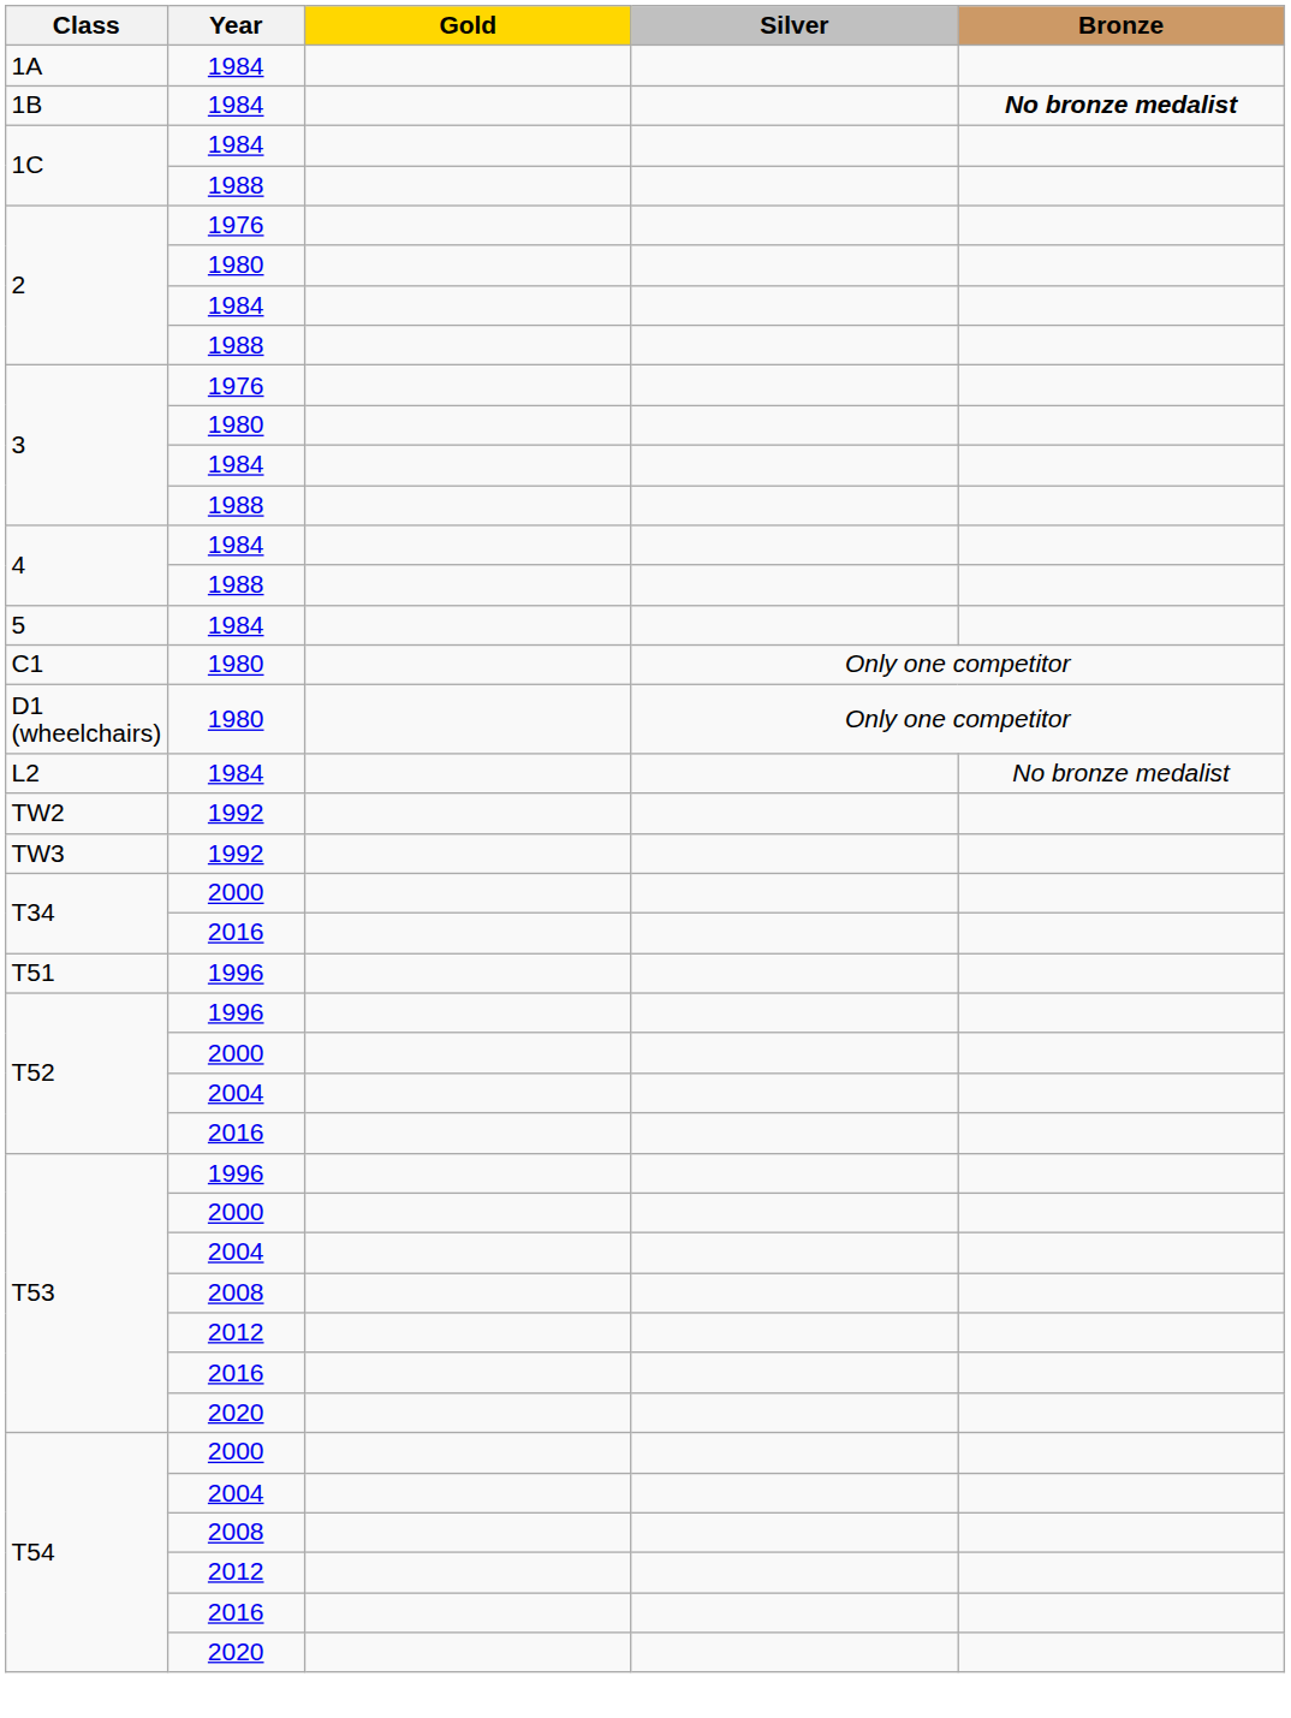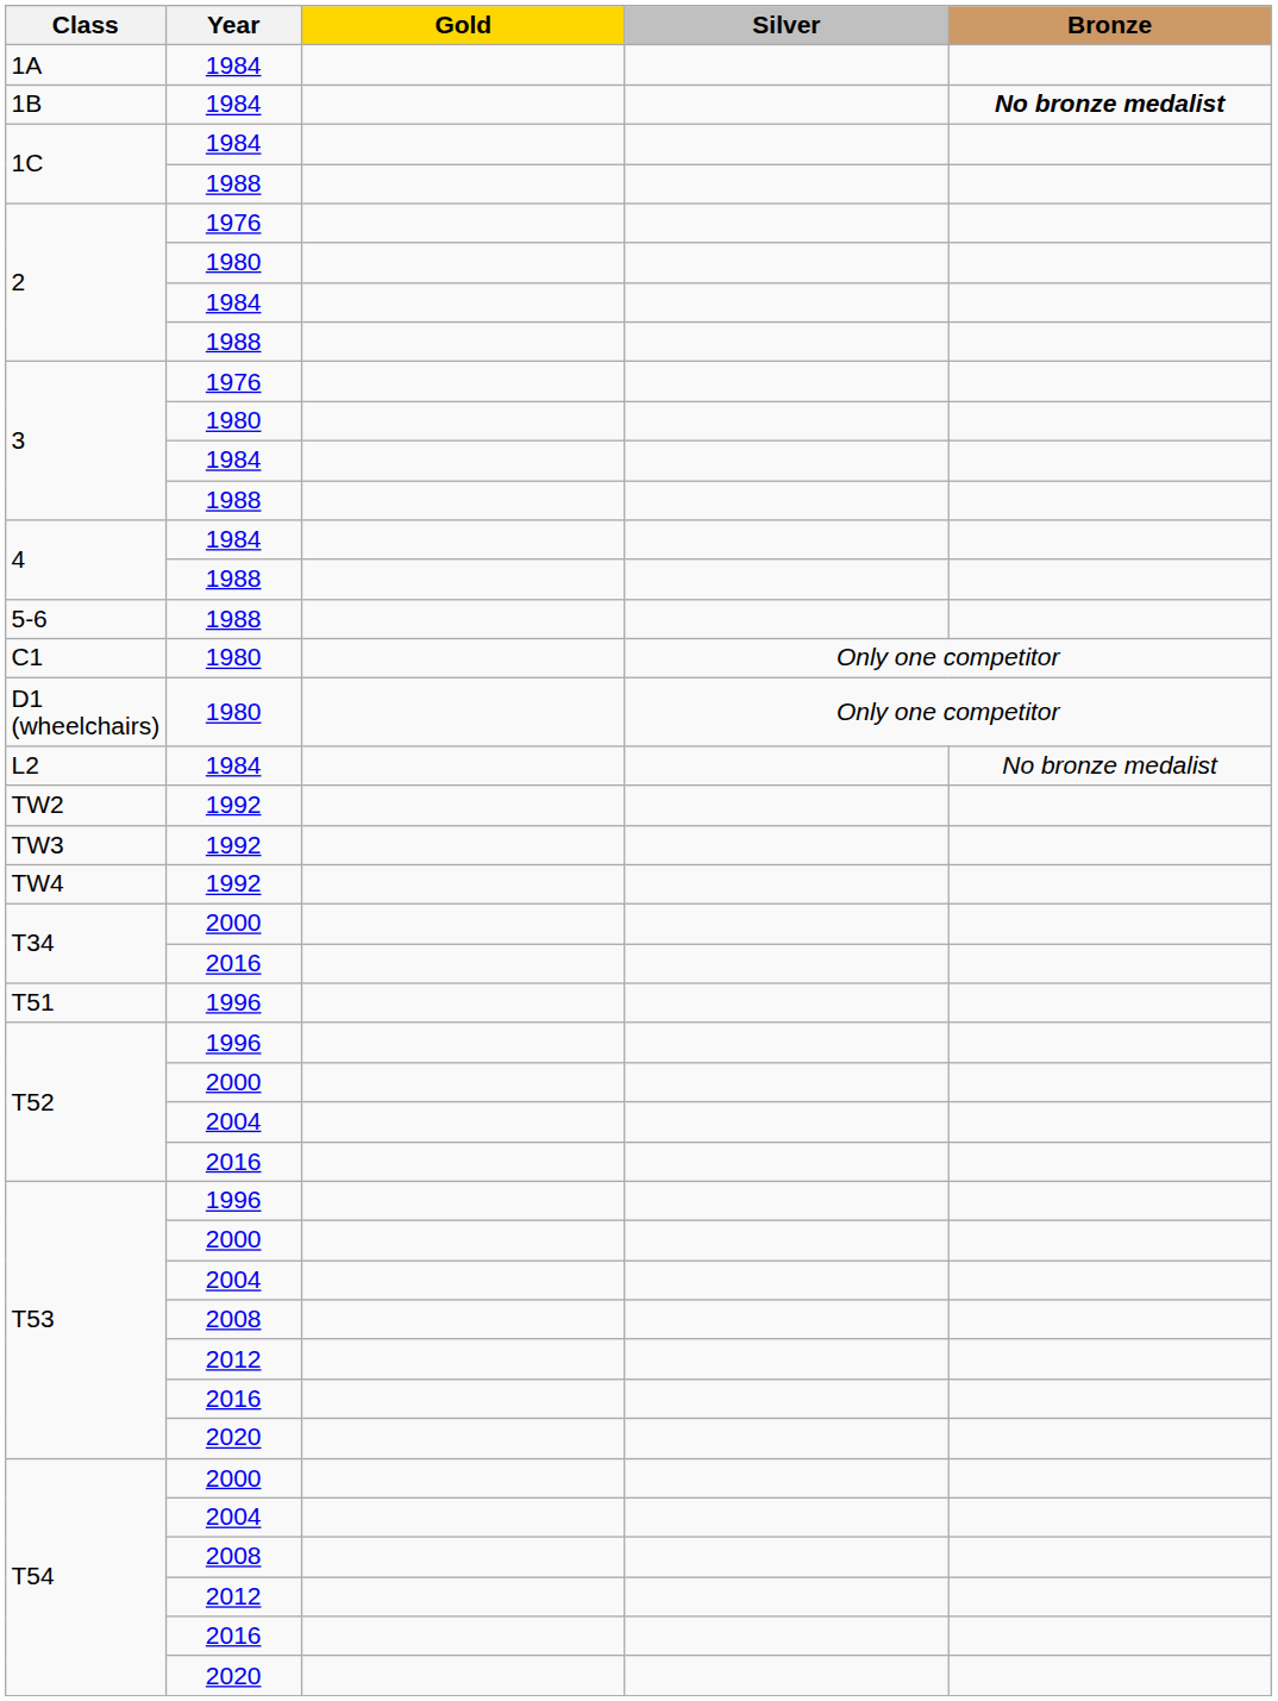 <table class="wikitable">
 <tr>
 <th width=80>Class</th>
 <th width=80>Year</th>
 <td align=center width=200 bgcolor=gold><strong>Gold</strong></td>
 <td align=center width=200 bgcolor=silver><strong>Silver</strong></td>
 <td align=center width=200 bgcolor=cc9966><strong>Bronze</strong></td>
 </tr>
 <tr>
 <td>1A</td>
 <td align=center><a href='#'>1984</a></td>
 <td></td>
 <td></td>
 <td></td>
 </tr>
 <tr>
 <td>1B</td>
 <td align=center><a href='#'>1984</a></td>
 <td></td>
 <td></td>
 <td align="center"><strong><em>No bronze medalist</em></strong></td>
 </tr>
 <tr>
 <td rowspan=2>1C</td>
 <td align=center><a href='#'>1984</a></td>
 <td></td>
 <td></td>
 <td></td>
 </tr>
 <tr>
 <td align=center><a href='#'>1988</a></td>
 <td></td>
 <td></td>
 <td></td>
 </tr>
 <tr>
 <td rowspan=4>2</td>
 <td align=center><a href='#'>1976</a></td>
 <td></td>
 <td></td>
 <td></td>
 </tr>
 <tr>
 <td align=center><a href='#'>1980</a></td>
 <td></td>
 <td></td>
 <td></td>
 </tr>
 <tr>
 <td align=center><a href='#'>1984</a></td>
 <td></td>
 <td></td>
 <td></td>
 </tr>
 <tr>
 <td align=center><a href='#'>1988</a></td>
 <td></td>
 <td></td>
 <td></td>
 </tr>
 <tr>
 <td rowspan=4>3</td>
 <td align=center><a href='#'>1976</a></td>
 <td></td>
 <td></td>
 <td></td>
 </tr>
 <tr>
 <td align=center><a href='#'>1980</a></td>
 <td></td>
 <td></td>
 <td></td>
 </tr>
 <tr>
 <td align=center><a href='#'>1984</a></td>
 <td></td>
 <td></td>
 <td></td>
 </tr>
 <tr>
 <td align=center><a href='#'>1988</a></td>
 <td></td>
 <td></td>
 <td></td>
 </tr>
 <tr>
 <td rowspan=2>4</td>
 <td align=center><a href='#'>1984</a></td>
 <td></td>
 <td></td>
 <td></td>
 </tr>
 <tr>
 <td align=center><a href='#'>1988</a></td>
 <td></td>
 <td></td>
 <td></td>
 </tr>
 <tr>
-<td>5</td>
-<td align=center><a href='#'>1984</a></td>
+<td>5-6</td>
+<td align=center><a href='#'>1988</a></td>
 <td></td>
 <td></td>
 <td></td>
 </tr>
 <tr>
 <td>C1</td>
 <td align=center><a href='#'>1980</a></td>
 <td></td>
 <td colspan="2" align="center"><em>Only one competitor</em></td>
 </tr>
 <tr>
 <td>D1 (wheelchairs)</td>
 <td align=center><a href='#'>1980</a></td>
 <td></td>
 <td colspan="2" align="center"><em>Only one competitor</em></td>
 </tr>
 <tr>
 <td>L2</td>
 <td align=center><a href='#'>1984</a></td>
 <td></td>
 <td></td>
 <td align="center"><em>No bronze medalist</em></td>
 </tr>
 <tr>
 <td>TW2</td>
 <td align=center><a href='#'>1992</a></td>
 <td></td>
 <td></td>
 <td></td>
 </tr>
 <tr>
 <td>TW3</td>
+<td align=center><a href='#'>1992</a></td>
+<td></td>
+<td></td>
+<td></td>
+</tr>
+<tr>
+<td>TW4</td>
 <td align=center><a href='#'>1992</a></td>
 <td></td>
 <td></td>
 <td></td>
 </tr>
 <tr>
 <td rowspan=2>T34</td>
 <td align=center><a href='#'>2000</a></td>
 <td></td>
 <td></td>
 <td></td>
 </tr>
 <tr>
 <td align=center><a href='#'>2016</a></td>
 <td></td>
 <td></td>
 <td></td>
 </tr>
 <tr>
 <td>T51</td>
 <td align=center><a href='#'>1996</a></td>
 <td></td>
 <td></td>
 <td></td>
 </tr>
 <tr>
 <td rowspan=4>T52</td>
 <td align=center><a href='#'>1996</a></td>
 <td></td>
 <td></td>
 <td></td>
 </tr>
 <tr>
 <td align=center><a href='#'>2000</a></td>
 <td></td>
 <td></td>
 <td></td>
 </tr>
 <tr>
 <td align=center><a href='#'>2004</a></td>
 <td></td>
 <td></td>
 <td></td>
 </tr>
 <tr>
 <td align=center><a href='#'>2016</a></td>
 <td></td>
 <td></td>
 <td></td>
 </tr>
 <tr>
 <td rowspan=7>T53</td>
 <td align=center><a href='#'>1996</a></td>
 <td></td>
 <td></td>
 <td></td>
 </tr>
 <tr>
 <td align=center><a href='#'>2000</a></td>
 <td></td>
 <td></td>
 <td></td>
 </tr>
 <tr>
 <td align=center><a href='#'>2004</a></td>
 <td></td>
 <td></td>
 <td></td>
 </tr>
 <tr>
 <td align=center><a href='#'>2008</a></td>
 <td></td>
 <td></td>
 <td></td>
 </tr>
 <tr>
 <td align=center><a href='#'>2012</a></td>
 <td></td>
 <td></td>
 <td></td>
 </tr>
 <tr>
 <td align=center><a href='#'>2016</a></td>
 <td></td>
 <td></td>
 <td></td>
 </tr>
 <tr>
 <td align=center><a href='#'>2020</a></td>
 <td></td>
 <td></td>
 <td></td>
 </tr>
 <tr>
 <td rowspan=6>T54</td>
 <td align=center><a href='#'>2000</a></td>
 <td></td>
 <td></td>
 <td></td>
 </tr>
 <tr>
 <td align=center><a href='#'>2004</a></td>
 <td></td>
 <td></td>
 <td></td>
 </tr>
 <tr>
 <td align=center><a href='#'>2008</a></td>
 <td></td>
 <td></td>
 <td></td>
 </tr>
 <tr>
 <td align=center><a href='#'>2012</a></td>
 <td></td>
 <td></td>
 <td></td>
 </tr>
 <tr>
 <td align=center><a href='#'>2016</a></td>
 <td></td>
 <td></td>
 <td></td>
 </tr>
 <tr>
 <td align=center><a href='#'>2020</a></td>
 <td></td>
 <td></td>
 <td></td>
 </tr>
 </table>
